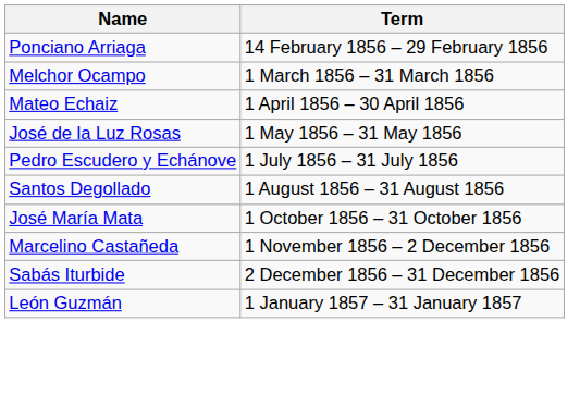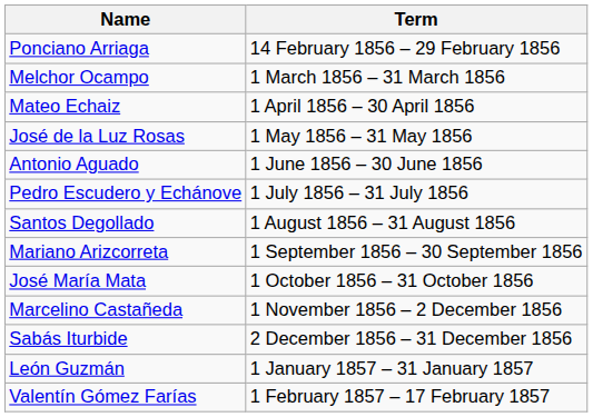 <table class="wikitable">
 <tr>
 <th>Name</th>
 <th>Term</th>
 </tr>
 <tr>
 <td><a href='#'>Ponciano Arriaga</a></td>
 <td>14 February 1856 – 29 February 1856</td>
 </tr>
 <tr>
 <td><a href='#'>Melchor Ocampo</a></td>
 <td>1 March 1856 – 31 March 1856</td>
 </tr>
 <tr>
 <td><a href='#'>Mateo Echaiz</a></td>
 <td>1 April 1856 – 30 April 1856</td>
 </tr>
 <tr>
 <td><a href='#'>José de la Luz Rosas</a></td>
 <td>1 May 1856 – 31 May 1856</td>
 </tr>
 <tr>
+<td><a href='#'>Antonio Aguado</a></td>
+<td>1 June 1856 – 30 June 1856</td>
+</tr>
+<tr>
 <td><a href='#'>Pedro Escudero y Echánove</a></td>
 <td>1 July 1856 – 31 July 1856</td>
 </tr>
 <tr>
 <td><a href='#'>Santos Degollado</a></td>
 <td>1 August 1856 – 31 August 1856</td>
+</tr>
+<tr>
+<td><a href='#'>Mariano Arizcorreta</a></td>
+<td>1 September 1856 – 30 September 1856</td>
 </tr>
 <tr>
 <td><a href='#'>José María Mata</a></td>
 <td>1 October 1856 – 31 October 1856</td>
 </tr>
 <tr>
 <td><a href='#'>Marcelino Castañeda</a></td>
 <td>1 November 1856 – 2 December 1856</td>
 </tr>
 <tr>
 <td><a href='#'>Sabás Iturbide</a></td>
 <td>2 December 1856 – 31 December 1856</td>
 </tr>
 <tr>
 <td><a href='#'>León Guzmán</a></td>
 <td>1 January 1857 – 31 January 1857</td>
 </tr>
+<tr>
+<td><a href='#'>Valentín Gómez Farías</a></td>
+<td>1 February 1857 – 17 February 1857</td>
+</tr>
 </table>
